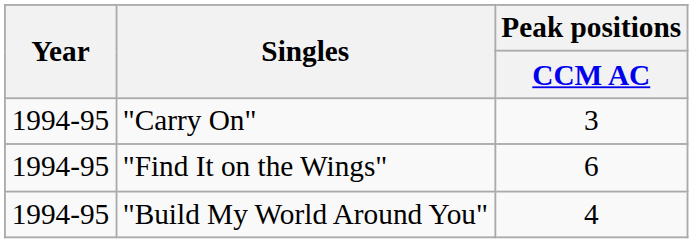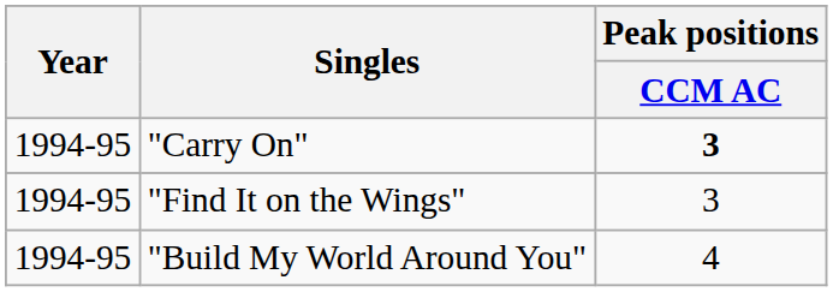 <table class="wikitable">
 <tr>
 <th rowspan="2">Year</th>
 <th rowspan="2">Singles</th>
 <th colspan="1">Peak positions</th>
 </tr>
 <tr>
 <th><a href='#'>CCM AC</a></th>
 </tr>
 <tr>
 <td align="center">1994-95</td>
 <td>"Carry On"</td>
-<td align="center">3</td>
+<td align="center"><strong>3</strong></td>
 </tr>
 <tr>
 <td align="center">1994-95</td>
 <td>"Find It on the Wings"</td>
-<td align="center">6</td>
+<td align="center">3</td>
 </tr>
 <tr>
 <td align="center">1994-95</td>
 <td>"Build My World Around You"</td>
 <td align="center">4</td>
 </tr>
 </table>
